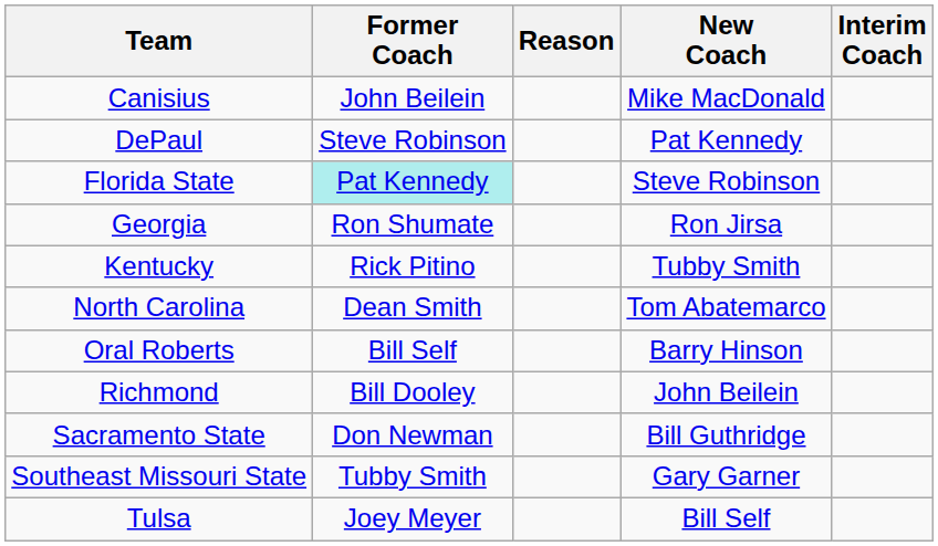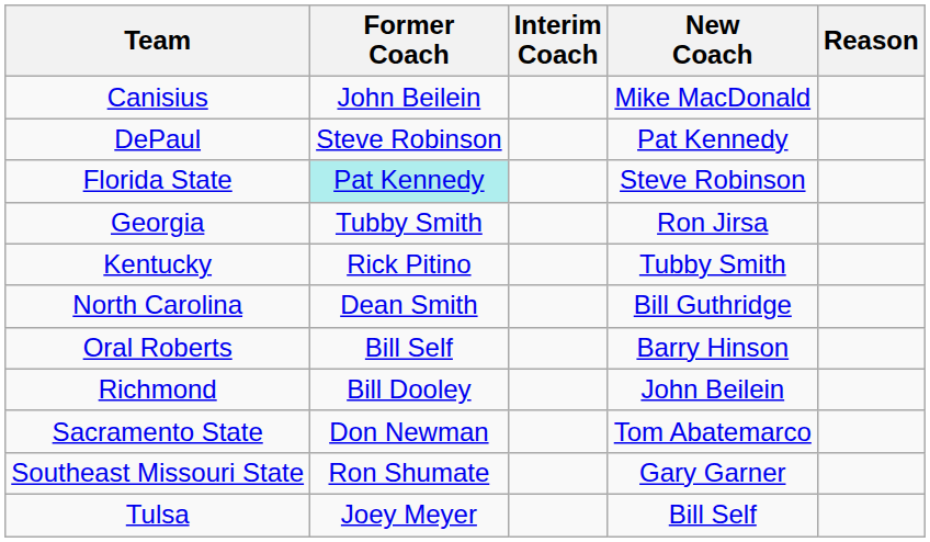 <table class="wikitable" style="text-align:center;">
 <tr>
 <th>Team</th>
 <th>Former<br>Coach</th>
+<th>Interim<br>Coach</th>
+<th>New<br>Coach</th>
 <th>Reason</th>
-<th>New<br>Coach</th>
-<th>Interim<br>Coach</th>
 </tr>
 <tr>
 <td><a href='#'>Canisius</a></td>
 <td><a href='#'>John Beilein</a></td>
 <td></td>
 <td><a href='#'>Mike MacDonald</a></td>
 <td></td>
 </tr>
 <tr>
 <td><a href='#'>DePaul</a></td>
 <td><a href='#'>Steve Robinson</a></td>
 <td></td>
 <td><a href='#'>Pat Kennedy</a></td>
 <td></td>
 </tr>
 <tr>
 <td><a href='#'>Florida State</a></td>
 <td style="background: paleturquoise;"><a href='#'>Pat Kennedy</a></td>
 <td></td>
 <td><a href='#'>Steve Robinson</a></td>
 <td></td>
 </tr>
 <tr>
 <td><a href='#'>Georgia</a></td>
-<td><a href='#'>Ron Shumate</a></td>
+<td><a href='#'>Tubby Smith</a></td>
 <td></td>
 <td><a href='#'>Ron Jirsa</a></td>
 <td></td>
 </tr>
 <tr>
 <td><a href='#'>Kentucky</a></td>
 <td><a href='#'>Rick Pitino</a></td>
 <td></td>
 <td><a href='#'>Tubby Smith</a></td>
 <td></td>
 </tr>
 <tr>
 <td><a href='#'>North Carolina</a></td>
 <td><a href='#'>Dean Smith</a></td>
 <td></td>
-<td><a href='#'>Tom Abatemarco</a></td>
+<td><a href='#'>Bill Guthridge</a></td>
 <td></td>
 </tr>
 <tr>
 <td><a href='#'>Oral Roberts</a></td>
 <td><a href='#'>Bill Self</a></td>
 <td></td>
 <td><a href='#'>Barry Hinson</a></td>
 <td></td>
 </tr>
 <tr>
 <td><a href='#'>Richmond</a></td>
 <td><a href='#'>Bill Dooley</a></td>
 <td></td>
 <td><a href='#'>John Beilein</a></td>
 <td></td>
 </tr>
 <tr>
 <td><a href='#'>Sacramento State</a></td>
 <td><a href='#'>Don Newman</a></td>
 <td></td>
-<td><a href='#'>Bill Guthridge</a></td>
+<td><a href='#'>Tom Abatemarco</a></td>
 <td></td>
 </tr>
 <tr>
 <td><a href='#'>Southeast Missouri State</a></td>
-<td><a href='#'>Tubby Smith</a></td>
+<td><a href='#'>Ron Shumate</a></td>
 <td></td>
 <td><a href='#'>Gary Garner</a></td>
 <td></td>
 </tr>
 <tr>
 <td><a href='#'>Tulsa</a></td>
 <td><a href='#'>Joey Meyer</a></td>
 <td></td>
 <td><a href='#'>Bill Self</a></td>
 <td></td>
 </tr>
 </table>
